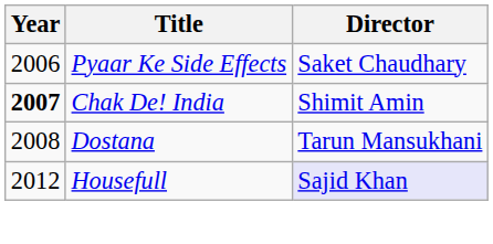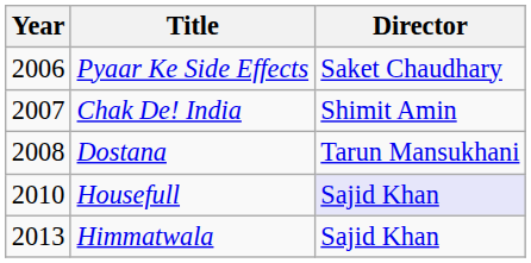 <table class="wikitable sortable">
 <tr>
 <th>Year</th>
 <th>Title</th>
 <th>Director</th>
 </tr>
 <tr>
 <td>2006</td>
 <td><em><a href='#'>Pyaar Ke Side Effects</a></em></td>
 <td><a href='#'>Saket Chaudhary</a></td>
 </tr>
 <tr>
-<td><strong>2007</strong></td>
+<td>2007</td>
 <td><em><a href='#'>Chak De! India</a></em></td>
 <td><a href='#'>Shimit Amin</a></td>
 </tr>
 <tr>
 <td>2008</td>
 <td><em><a href='#'>Dostana</a></em></td>
 <td><a href='#'>Tarun Mansukhani</a></td>
 </tr>
 <tr>
-<td>2012</td>
+<td>2010</td>
 <td><em><a href='#'>Housefull</a></em></td>
 <td style="background: lavender;"><a href='#'>Sajid Khan</a></td>
 </tr>
+<tr>
+<td>2013</td>
+<td><em><a href='#'>Himmatwala</a></em></td>
+<td><a href='#'>Sajid Khan</a></td>
+</tr>
 </table>
